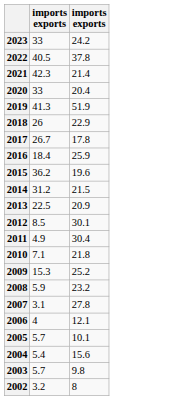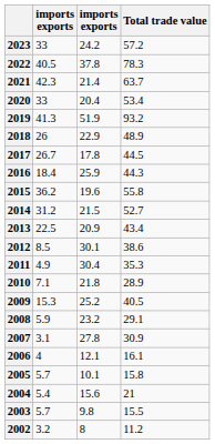 <table class="wikitable">
 <tr>
 <th></th>
 <th> imports<br> exports</th>
 <th> imports<br> exports</th>
+<th>Total trade value</th>
 </tr>
 <tr>
 <th>2023</th>
 <td>33</td>
 <td>24.2</td>
+<td>57.2</td>
 </tr>
 <tr>
 <th>2022</th>
 <td>40.5</td>
 <td>37.8</td>
+<td>78.3</td>
 </tr>
 <tr>
 <th>2021</th>
 <td>42.3</td>
 <td>21.4</td>
+<td>63.7</td>
 </tr>
 <tr>
 <th>2020</th>
 <td>33</td>
 <td>20.4</td>
+<td>53.4</td>
 </tr>
 <tr>
 <th>2019</th>
 <td>41.3</td>
 <td>51.9</td>
+<td>93.2</td>
 </tr>
 <tr>
 <th>2018</th>
 <td>26</td>
 <td>22.9</td>
+<td>48.9</td>
 </tr>
 <tr>
 <th>2017</th>
 <td>26.7</td>
 <td>17.8</td>
+<td>44.5</td>
 </tr>
 <tr>
 <th>2016</th>
 <td>18.4</td>
 <td>25.9</td>
+<td>44.3</td>
 </tr>
 <tr>
 <th>2015</th>
 <td>36.2</td>
 <td>19.6</td>
+<td>55.8</td>
 </tr>
 <tr>
 <th>2014</th>
 <td>31.2</td>
 <td>21.5</td>
+<td>52.7</td>
 </tr>
 <tr>
 <th>2013</th>
 <td>22.5</td>
 <td>20.9</td>
+<td>43.4</td>
 </tr>
 <tr>
 <th>2012</th>
 <td>8.5</td>
 <td>30.1</td>
+<td>38.6</td>
 </tr>
 <tr>
 <th>2011</th>
 <td>4.9</td>
 <td>30.4</td>
+<td>35.3</td>
 </tr>
 <tr>
 <th>2010</th>
 <td>7.1</td>
 <td>21.8</td>
+<td>28.9</td>
 </tr>
 <tr>
 <th>2009</th>
 <td>15.3</td>
 <td>25.2</td>
+<td>40.5</td>
 </tr>
 <tr>
 <th>2008</th>
 <td>5.9</td>
 <td>23.2</td>
+<td>29.1</td>
 </tr>
 <tr>
 <th>2007</th>
 <td>3.1</td>
 <td>27.8</td>
+<td>30.9</td>
 </tr>
 <tr>
 <th>2006</th>
 <td>4</td>
 <td>12.1</td>
+<td>16.1</td>
 </tr>
 <tr>
 <th>2005</th>
 <td>5.7</td>
 <td>10.1</td>
+<td>15.8</td>
 </tr>
 <tr>
 <th>2004</th>
 <td>5.4</td>
 <td>15.6</td>
+<td>21</td>
 </tr>
 <tr>
 <th>2003</th>
 <td>5.7</td>
 <td>9.8</td>
+<td>15.5</td>
 </tr>
 <tr>
 <th>2002</th>
 <td>3.2</td>
 <td>8</td>
+<td>11.2</td>
 </tr>
 </table>
